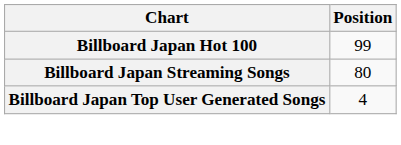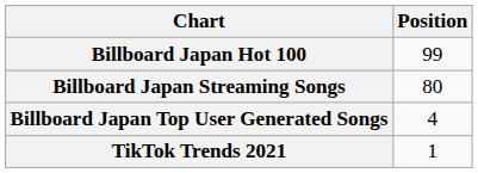 <table class="wikitable sortable plainrowheaders" style="text-align:center">
 <tr>
 <th scope="col">Chart</th>
 <th scope="col">Position</th>
 </tr>
 <tr>
 <th scope="row">Billboard Japan Hot 100</th>
 <td>99</td>
 </tr>
 <tr>
 <th scope="row">Billboard Japan Streaming Songs</th>
 <td>80</td>
 </tr>
 <tr>
 <th scope="row">Billboard Japan Top User Generated Songs</th>
 <td>4</td>
 </tr>
+<tr>
+<th scope="row">TikTok Trends 2021</th>
+<td>1</td>
+</tr>
 </table>
